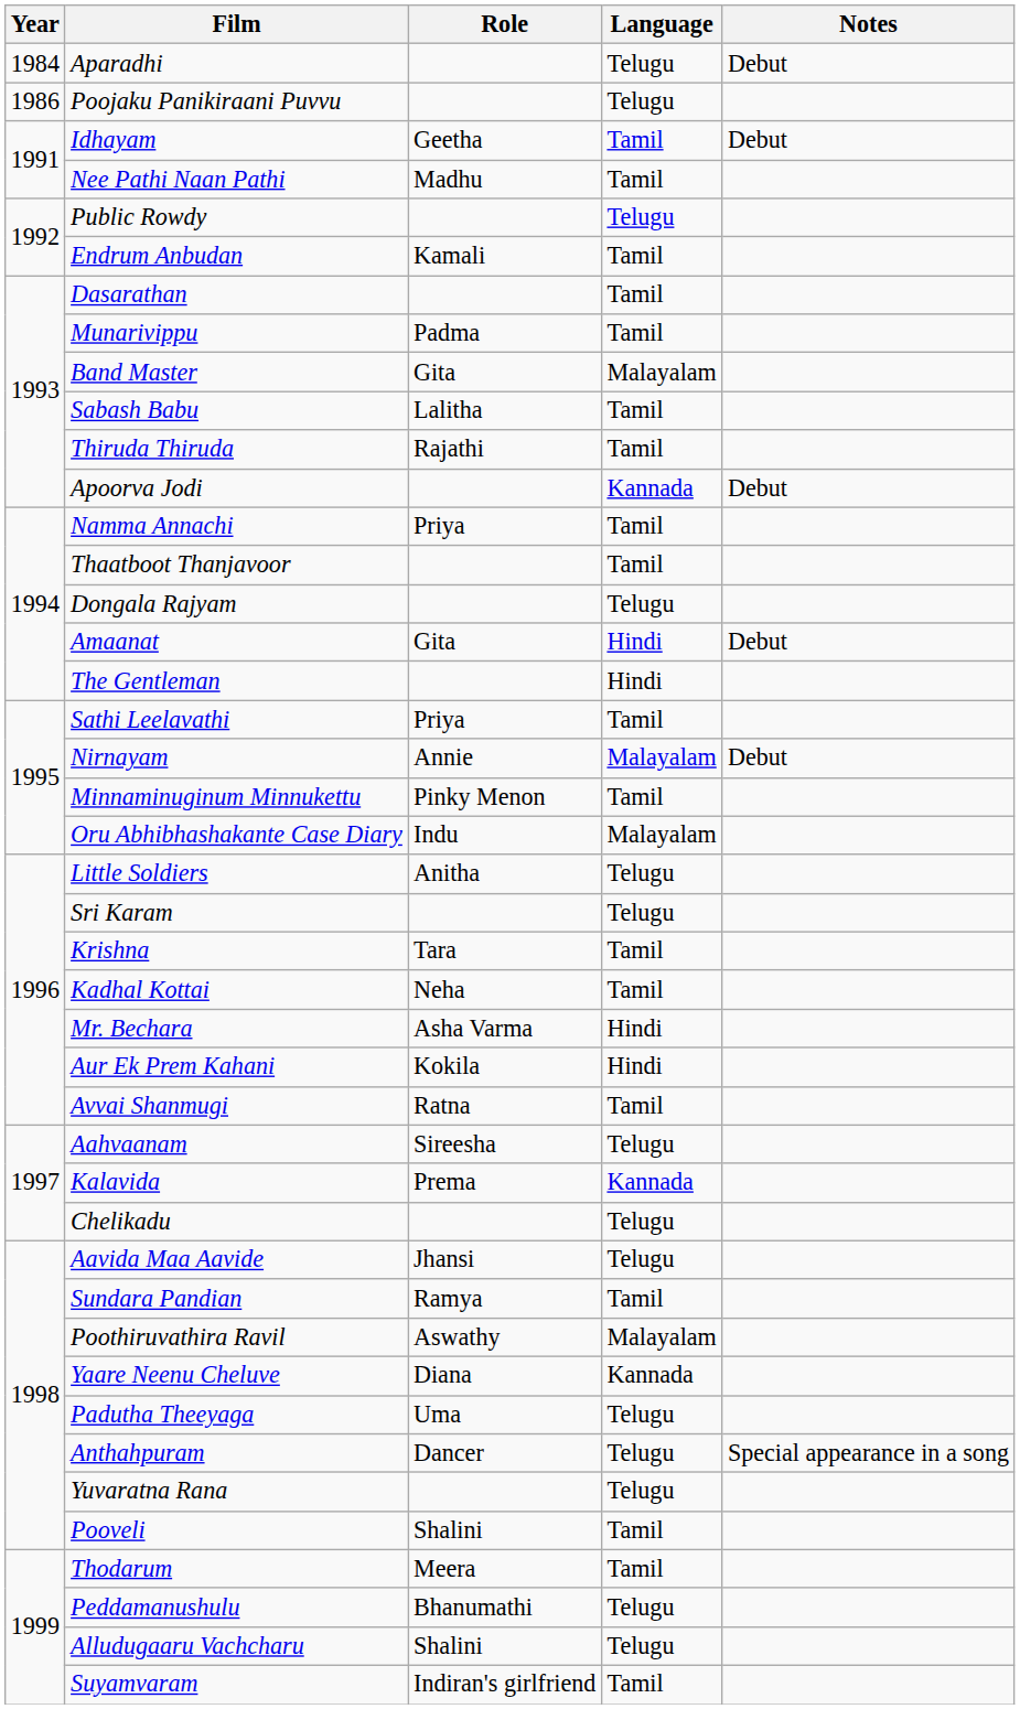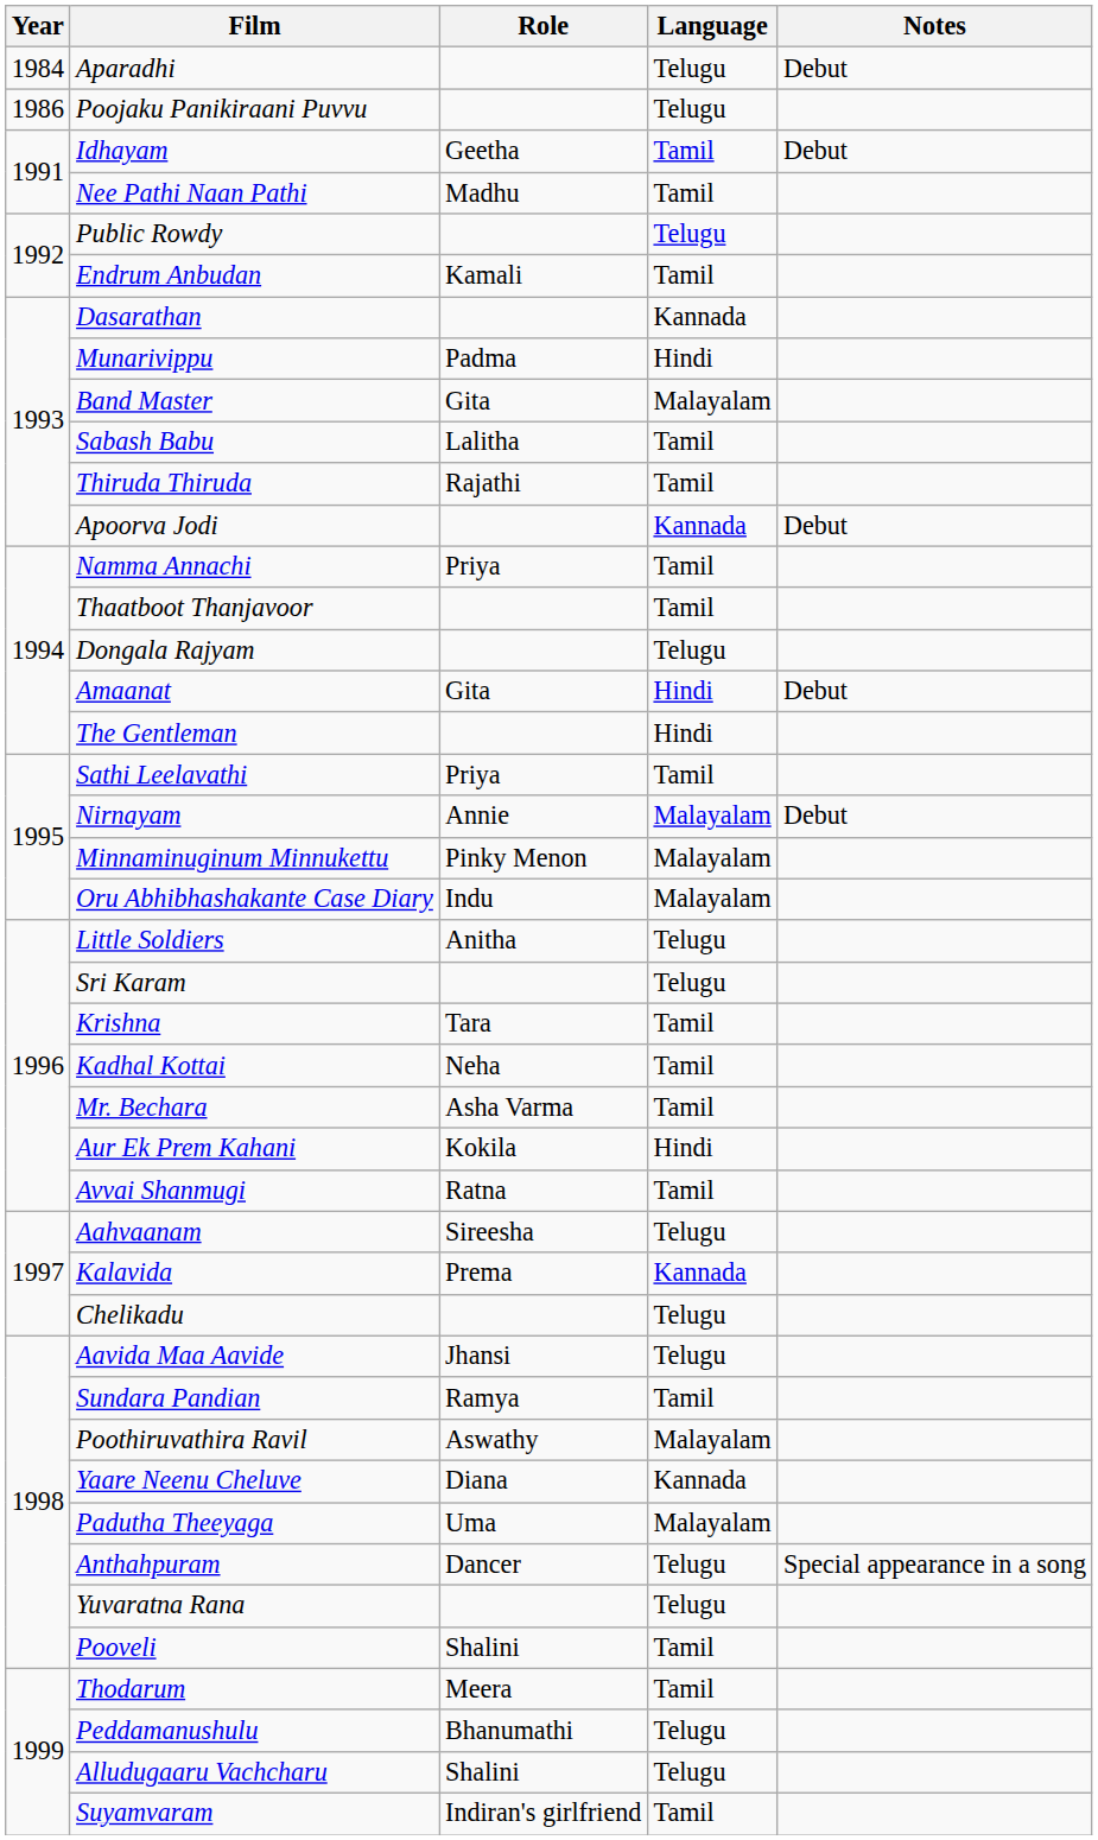 <table class="wikitable sortable">
 <tr>
 <th>Year</th>
 <th>Film</th>
 <th>Role</th>
 <th>Language</th>
 <th>Notes</th>
 </tr>
 <tr>
 <td>1984</td>
 <td><em>Aparadhi</em></td>
 <td></td>
 <td>Telugu</td>
 <td>Debut</td>
 </tr>
 <tr>
 <td>1986</td>
 <td><em>Poojaku Panikiraani Puvvu</em></td>
 <td></td>
 <td>Telugu</td>
 <td></td>
 </tr>
 <tr>
 <td rowspan="2">1991</td>
 <td><em><a href='#'>Idhayam</a></em></td>
 <td>Geetha</td>
 <td><a href='#'>Tamil</a></td>
 <td>Debut</td>
 </tr>
 <tr>
 <td><em><a href='#'>Nee Pathi Naan Pathi</a></em></td>
 <td>Madhu</td>
 <td>Tamil</td>
 <td></td>
 </tr>
 <tr>
 <td rowspan="2">1992</td>
 <td><em>Public Rowdy</em></td>
 <td></td>
 <td><a href='#'>Telugu</a></td>
 <td></td>
 </tr>
 <tr>
 <td><em><a href='#'>Endrum Anbudan</a></em></td>
 <td>Kamali</td>
 <td>Tamil</td>
 <td></td>
 </tr>
 <tr>
 <td rowspan="6">1993</td>
 <td><em><a href='#'>Dasarathan</a></em></td>
 <td></td>
-<td>Tamil</td>
+<td>Kannada</td>
 <td></td>
 </tr>
 <tr>
 <td><em><a href='#'>Munarivippu</a></em></td>
 <td>Padma</td>
-<td>Tamil</td>
+<td>Hindi</td>
 <td></td>
 </tr>
 <tr>
 <td><em><a href='#'>Band Master</a></em></td>
 <td>Gita</td>
 <td>Malayalam</td>
 <td></td>
 </tr>
 <tr>
 <td><em><a href='#'>Sabash Babu</a></em></td>
 <td>Lalitha</td>
 <td>Tamil</td>
 <td></td>
 </tr>
 <tr>
 <td><em><a href='#'>Thiruda Thiruda</a></em></td>
 <td>Rajathi</td>
 <td>Tamil</td>
 <td></td>
 </tr>
 <tr>
 <td><em>Apoorva Jodi</em></td>
 <td></td>
 <td><a href='#'>Kannada</a></td>
 <td>Debut</td>
 </tr>
 <tr>
 <td rowspan="5">1994</td>
 <td><em><a href='#'>Namma Annachi</a></em></td>
 <td>Priya</td>
 <td>Tamil</td>
 <td></td>
 </tr>
 <tr>
 <td><em>Thaatboot Thanjavoor</em></td>
 <td></td>
 <td>Tamil</td>
 <td></td>
 </tr>
 <tr>
 <td><em>Dongala Rajyam</em></td>
 <td></td>
 <td>Telugu</td>
 <td></td>
 </tr>
 <tr>
 <td><em><a href='#'>Amaanat</a></em></td>
 <td>Gita</td>
 <td><a href='#'>Hindi</a></td>
 <td>Debut</td>
 </tr>
 <tr>
 <td><em><a href='#'>The Gentleman</a></em></td>
 <td></td>
 <td>Hindi</td>
 <td></td>
 </tr>
 <tr>
 <td rowspan="4">1995</td>
 <td><em><a href='#'>Sathi Leelavathi</a></em></td>
 <td>Priya</td>
 <td>Tamil</td>
 <td></td>
 </tr>
 <tr>
 <td><em><a href='#'>Nirnayam</a></em></td>
 <td>Annie</td>
 <td><a href='#'>Malayalam</a></td>
 <td>Debut</td>
 </tr>
 <tr>
 <td><em><a href='#'>Minnaminuginum Minnukettu</a></em></td>
 <td>Pinky Menon</td>
-<td>Tamil</td>
+<td>Malayalam</td>
 <td></td>
 </tr>
 <tr>
 <td><em><a href='#'>Oru Abhibhashakante Case Diary</a></em></td>
 <td>Indu</td>
 <td>Malayalam</td>
 <td></td>
 </tr>
 <tr>
 <td rowspan="7">1996</td>
 <td><em><a href='#'>Little Soldiers</a></em></td>
 <td>Anitha</td>
 <td>Telugu</td>
 <td></td>
 </tr>
 <tr>
 <td><em>Sri Karam</em></td>
 <td></td>
 <td>Telugu</td>
 <td></td>
 </tr>
 <tr>
 <td><em><a href='#'>Krishna</a></em></td>
 <td>Tara</td>
 <td>Tamil</td>
 <td></td>
 </tr>
 <tr>
 <td><em><a href='#'>Kadhal Kottai</a></em></td>
 <td>Neha</td>
 <td>Tamil</td>
 <td></td>
 </tr>
 <tr>
 <td><em><a href='#'>Mr. Bechara</a></em></td>
 <td>Asha Varma</td>
-<td>Hindi</td>
+<td>Tamil</td>
 <td></td>
 </tr>
 <tr>
 <td><em><a href='#'>Aur Ek Prem Kahani</a></em></td>
 <td>Kokila</td>
 <td>Hindi</td>
 <td></td>
 </tr>
 <tr>
 <td><em><a href='#'>Avvai Shanmugi</a></em></td>
 <td>Ratna</td>
 <td>Tamil</td>
 <td></td>
 </tr>
 <tr>
 <td rowspan="3">1997</td>
 <td><em><a href='#'>Aahvaanam</a></em></td>
 <td>Sireesha</td>
 <td>Telugu</td>
 <td></td>
 </tr>
 <tr>
 <td><em><a href='#'>Kalavida</a></em></td>
 <td>Prema</td>
 <td><a href='#'>Kannada</a></td>
 <td></td>
 </tr>
 <tr>
 <td><em>Chelikadu</em></td>
 <td></td>
 <td>Telugu</td>
 <td></td>
 </tr>
 <tr>
 <td rowspan="8">1998</td>
 <td><em><a href='#'>Aavida Maa Aavide</a></em></td>
 <td>Jhansi</td>
 <td>Telugu</td>
 <td></td>
 </tr>
 <tr>
 <td><em><a href='#'>Sundara Pandian</a></em></td>
 <td>Ramya</td>
 <td>Tamil</td>
 <td></td>
 </tr>
 <tr>
 <td><em>Poothiruvathira Ravil</em></td>
 <td>Aswathy</td>
 <td>Malayalam</td>
 <td></td>
 </tr>
 <tr>
 <td><em><a href='#'>Yaare Neenu Cheluve</a></em></td>
 <td>Diana</td>
 <td>Kannada</td>
 <td></td>
 </tr>
 <tr>
 <td><em><a href='#'>Padutha Theeyaga</a></em></td>
 <td>Uma</td>
-<td>Telugu</td>
+<td>Malayalam</td>
 <td></td>
 </tr>
 <tr>
 <td><em><a href='#'>Anthahpuram</a></em></td>
 <td>Dancer</td>
 <td>Telugu</td>
 <td>Special appearance in a song</td>
 </tr>
 <tr>
 <td><em>Yuvaratna Rana</em></td>
 <td></td>
 <td>Telugu</td>
 <td></td>
 </tr>
 <tr>
 <td><em><a href='#'>Pooveli</a></em></td>
 <td>Shalini</td>
 <td>Tamil</td>
 <td></td>
 </tr>
 <tr>
 <td rowspan="4">1999</td>
 <td><em><a href='#'>Thodarum</a></em></td>
 <td>Meera</td>
 <td>Tamil</td>
 <td></td>
 </tr>
 <tr>
 <td><em><a href='#'>Peddamanushulu</a></em></td>
 <td>Bhanumathi</td>
 <td>Telugu</td>
 <td></td>
 </tr>
 <tr>
 <td><em><a href='#'>Alludugaaru Vachcharu</a></em></td>
 <td>Shalini</td>
 <td>Telugu</td>
 <td></td>
 </tr>
 <tr>
 <td><em><a href='#'>Suyamvaram</a></em></td>
 <td>Indiran's girlfriend</td>
 <td>Tamil</td>
 <td></td>
 </tr>
 </table>
